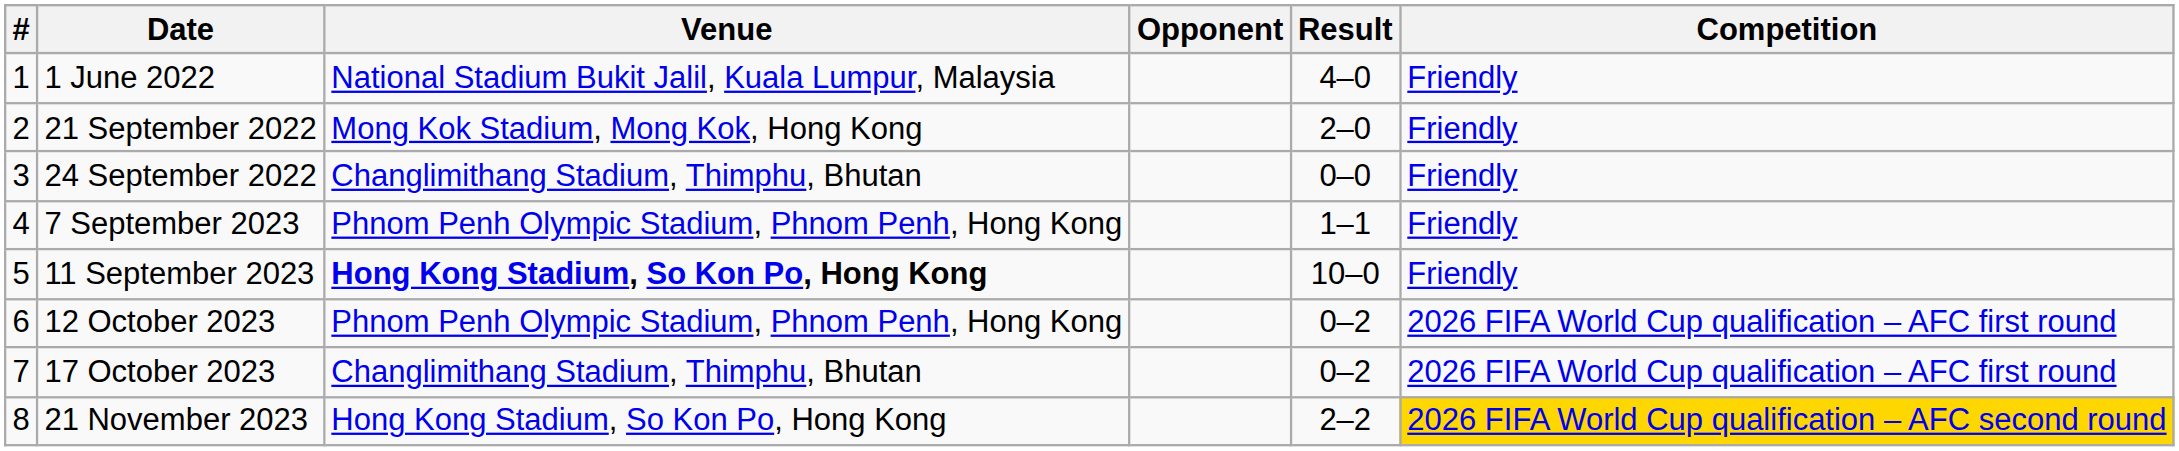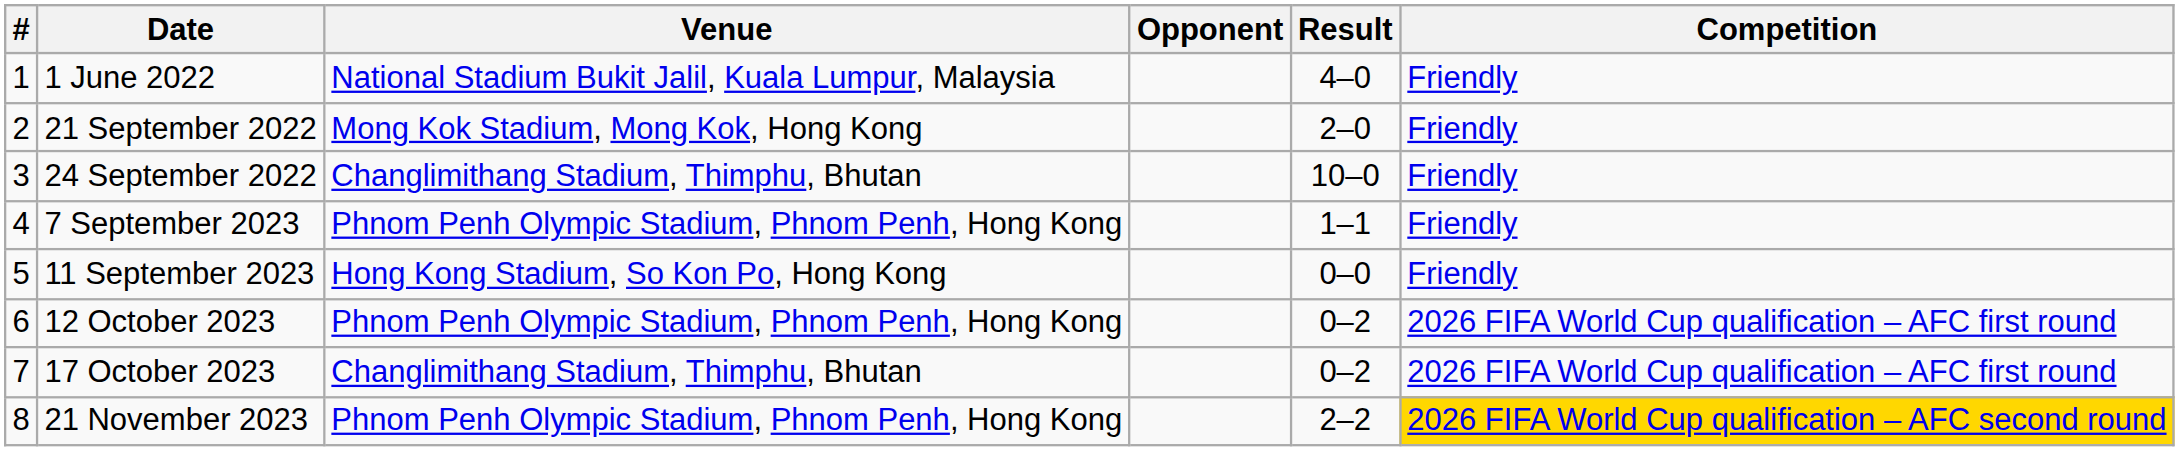 <table class="wikitable" style="font-size:85%; text-align: left;">
 <tr bgcolor="#CCCCCC" align="center">
 <th>#</th>
 <th>Date</th>
 <th>Venue</th>
 <th>Opponent</th>
 <th>Result</th>
 <th>Competition</th>
 </tr>
 <tr>
 <td>1</td>
 <td>1 June 2022</td>
 <td><a href='#'>National Stadium Bukit Jalil</a>, <a href='#'>Kuala Lumpur</a>, Malaysia</td>
 <td></td>
 <td align=center>4–0</td>
 <td><a href='#'>Friendly</a></td>
 </tr>
 <tr>
 <td>2</td>
 <td>21 September 2022</td>
 <td><a href='#'>Mong Kok Stadium</a>, <a href='#'>Mong Kok</a>, Hong Kong</td>
 <td></td>
 <td align=center>2–0</td>
 <td><a href='#'>Friendly</a></td>
 </tr>
 <tr>
 <td>3</td>
 <td>24 September 2022</td>
 <td><a href='#'>Changlimithang Stadium</a>, <a href='#'>Thimphu</a>, Bhutan</td>
 <td></td>
-<td align="center">0–0</td>
+<td align=center>10–0</td>
 <td><a href='#'>Friendly</a></td>
 </tr>
 <tr>
 <td>4</td>
 <td>7 September 2023</td>
 <td><a href='#'>Phnom Penh Olympic Stadium</a>, <a href='#'>Phnom Penh</a>, Hong Kong</td>
 <td></td>
 <td align=center>1–1</td>
 <td><a href='#'>Friendly</a></td>
 </tr>
 <tr>
 <td>5</td>
 <td>11 September 2023</td>
-<td><strong><a href='#'>Hong Kong Stadium</a>, <a href='#'>So Kon Po</a>, Hong Kong</strong></td>
+<td><a href='#'>Hong Kong Stadium</a>, <a href='#'>So Kon Po</a>, Hong Kong</td>
 <td></td>
-<td align=center>10–0</td>
+<td align="center">0–0</td>
 <td><a href='#'>Friendly</a></td>
 </tr>
 <tr>
 <td>6</td>
 <td>12 October 2023</td>
 <td><a href='#'>Phnom Penh Olympic Stadium</a>, <a href='#'>Phnom Penh</a>, Hong Kong</td>
 <td></td>
 <td align=center>0–2</td>
 <td><a href='#'>2026 FIFA World Cup qualification – AFC first round</a></td>
 </tr>
 <tr>
 <td>7</td>
 <td>17 October 2023</td>
 <td><a href='#'>Changlimithang Stadium</a>, <a href='#'>Thimphu</a>, Bhutan</td>
 <td></td>
 <td align=center>0–2</td>
 <td><a href='#'>2026 FIFA World Cup qualification – AFC first round</a></td>
 </tr>
 <tr>
 <td>8</td>
 <td>21 November 2023</td>
-<td><a href='#'>Hong Kong Stadium</a>, <a href='#'>So Kon Po</a>, Hong Kong</td>
+<td><a href='#'>Phnom Penh Olympic Stadium</a>, <a href='#'>Phnom Penh</a>, Hong Kong</td>
 <td></td>
 <td align=center>2–2</td>
 <td style="background: gold;"><a href='#'>2026 FIFA World Cup qualification – AFC second round</a></td>
 </tr>
 </table>
